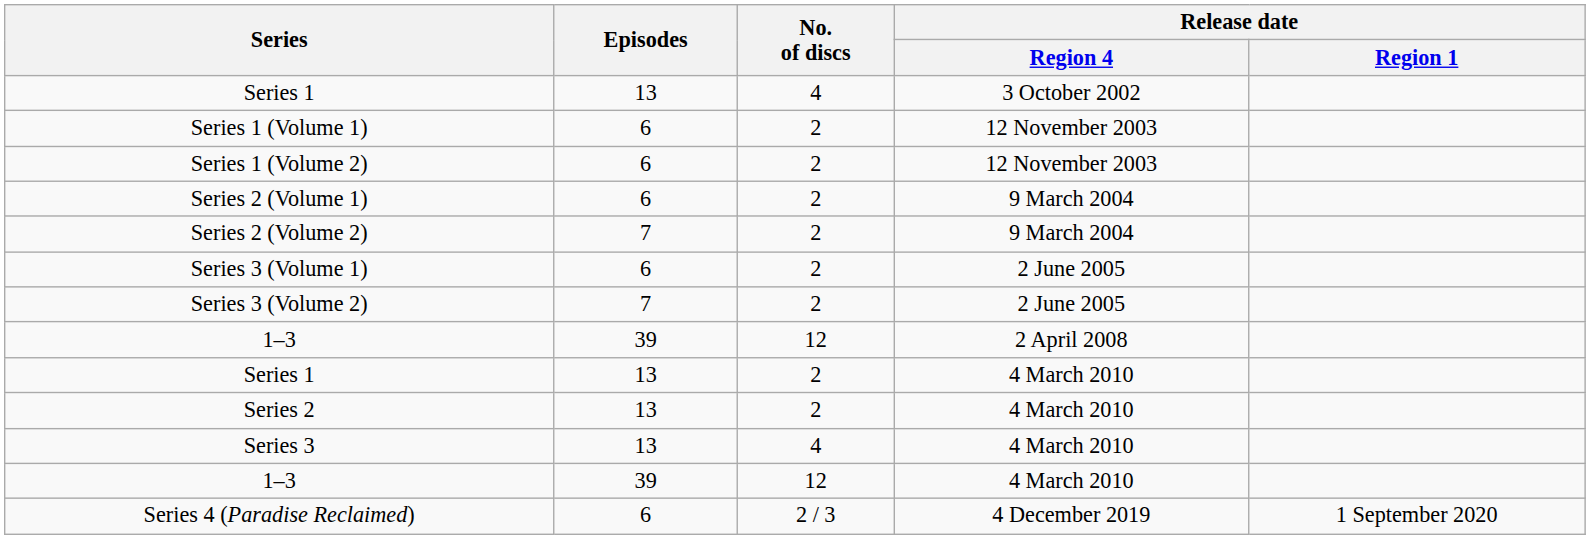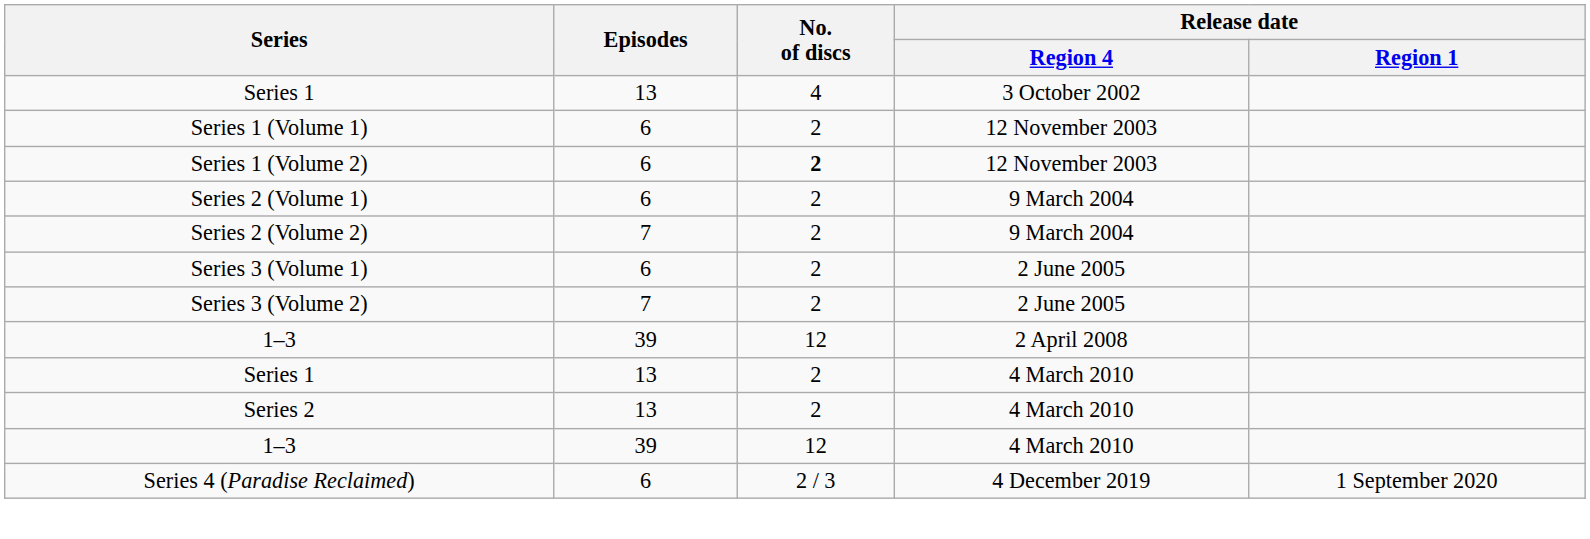 <table class="wikitable" style="width:90%; text-align:center;">
 <tr>
 <th rowspan="2">Series</th>
 <th rowspan="2">Episodes</th>
 <th rowspan="2">No.<br> of discs</th>
 <th colspan="2">Release date</th>
 </tr>
 <tr>
 <th><a href='#'>Region 4</a></th>
 <th><a href='#'>Region 1</a></th>
 </tr>
 <tr>
 <td>Series 1</td>
 <td>13</td>
 <td>4</td>
 <td>3 October 2002</td>
 <td></td>
 </tr>
 <tr>
 <td>Series 1 (Volume 1)</td>
 <td>6</td>
 <td>2</td>
 <td>12 November 2003</td>
 <td></td>
 </tr>
 <tr>
 <td>Series 1 (Volume 2)</td>
 <td>6</td>
-<td>2</td>
+<td><strong>2</strong></td>
 <td>12 November 2003</td>
 <td></td>
 </tr>
 <tr>
 <td>Series 2 (Volume 1)</td>
 <td>6</td>
 <td>2</td>
 <td>9 March 2004</td>
 <td></td>
 </tr>
 <tr>
 <td>Series 2 (Volume 2)</td>
 <td>7</td>
 <td>2</td>
 <td>9 March 2004</td>
 <td></td>
 </tr>
 <tr>
 <td>Series 3 (Volume 1)</td>
 <td>6</td>
 <td>2</td>
 <td>2 June 2005</td>
 <td></td>
 </tr>
 <tr>
 <td>Series 3 (Volume 2)</td>
 <td>7</td>
 <td>2</td>
 <td>2 June 2005</td>
 <td></td>
 </tr>
 <tr>
 <td>1–3 </td>
 <td>39</td>
 <td>12</td>
 <td>2 April 2008</td>
 <td></td>
 </tr>
 <tr>
 <td>Series 1 </td>
 <td>13</td>
 <td>2</td>
 <td>4 March 2010</td>
 <td></td>
 </tr>
 <tr>
 <td>Series 2</td>
 <td>13</td>
 <td>2</td>
 <td>4 March 2010</td>
 <td></td>
 </tr>
 <tr>
-<td>Series 3</td>
-<td>13</td>
-<td>4</td>
-<td>4 March 2010</td>
-<td></td>
-</tr>
-<tr>
 <td>1–3 </td>
 <td>39</td>
 <td>12</td>
 <td>4 March 2010</td>
 <td></td>
 </tr>
 <tr>
 <td>Series 4 (<em>Paradise Reclaimed</em>)</td>
 <td>6</td>
 <td>2  / 3 </td>
 <td>4 December 2019</td>
 <td>1 September 2020</td>
 </tr>
 </table>
